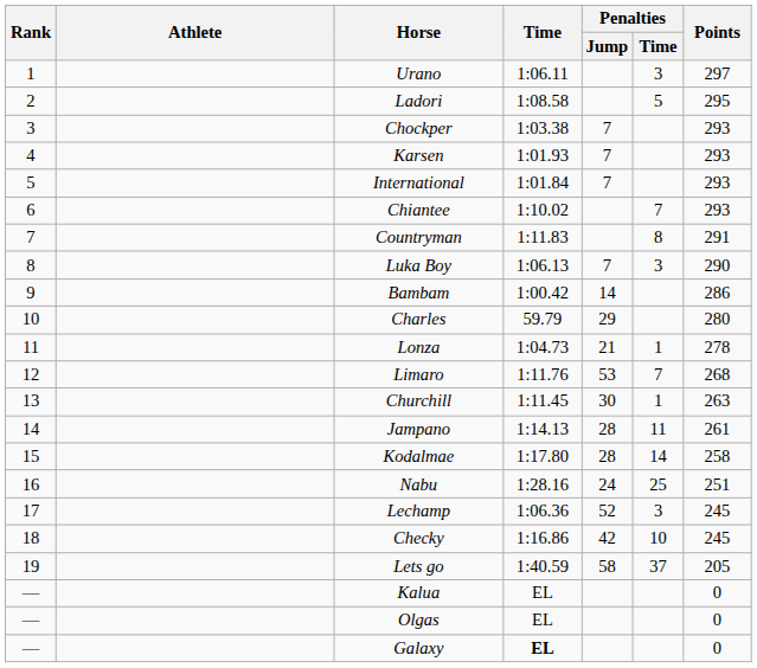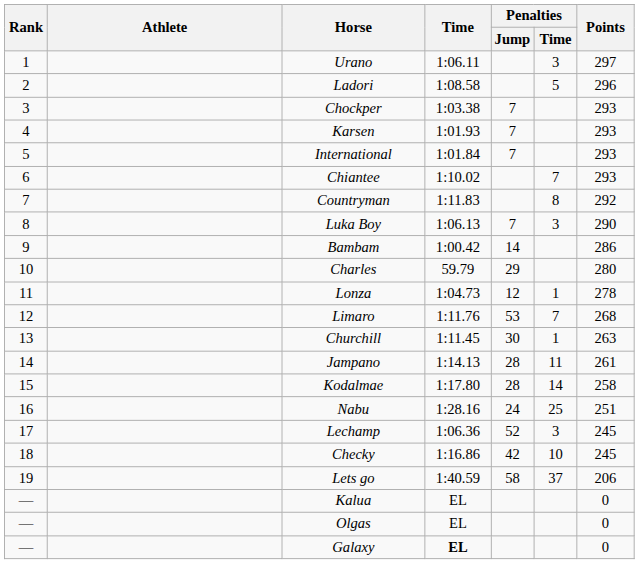 <table class=wikitable style="text-align:center">
 <tr>
 <th rowspan=2 width=40>Rank</th>
 <th rowspan=2 width=250>Athlete</th>
 <th rowspan=2 width=150>Horse</th>
 <th rowspan=2 width=65>Time</th>
 <th colspan=2>Penalties</th>
 <th rowspan=2 width=55>Points</th>
 </tr>
 <tr>
 <th width=40>Jump</th>
 <th width=40>Time</th>
 </tr>
 <tr>
 <td>1</td>
 <td align=left></td>
 <td><em>Urano</em></td>
 <td>1:06.11</td>
 <td></td>
 <td>3</td>
 <td>297</td>
 </tr>
 <tr>
 <td>2</td>
 <td align=left></td>
 <td><em>Ladori</em></td>
 <td>1:08.58</td>
 <td></td>
 <td>5</td>
-<td>295</td>
+<td>296</td>
 </tr>
 <tr>
 <td>3</td>
 <td align=left></td>
 <td><em>Chockper</em></td>
 <td>1:03.38</td>
 <td>7</td>
 <td></td>
 <td>293</td>
 </tr>
 <tr>
 <td>4</td>
 <td align=left></td>
 <td><em>Karsen</em></td>
 <td>1:01.93</td>
 <td>7</td>
 <td></td>
 <td>293</td>
 </tr>
 <tr>
 <td>5</td>
 <td align=left></td>
 <td><em>International</em></td>
 <td>1:01.84</td>
 <td>7</td>
 <td></td>
 <td>293</td>
 </tr>
 <tr>
 <td>6</td>
 <td align=left></td>
 <td><em>Chiantee</em></td>
 <td>1:10.02</td>
 <td></td>
 <td>7</td>
 <td>293</td>
 </tr>
 <tr>
 <td>7</td>
 <td align=left></td>
 <td><em>Countryman</em></td>
 <td>1:11.83</td>
 <td></td>
 <td>8</td>
-<td>291</td>
+<td>292</td>
 </tr>
 <tr>
 <td>8</td>
 <td align=left></td>
 <td><em>Luka Boy</em></td>
 <td>1:06.13</td>
 <td>7</td>
 <td>3</td>
 <td>290</td>
 </tr>
 <tr>
 <td>9</td>
 <td align=left></td>
 <td><em>Bambam</em></td>
 <td>1:00.42</td>
 <td>14</td>
 <td></td>
 <td>286</td>
 </tr>
 <tr>
 <td>10</td>
 <td align=left></td>
 <td><em>Charles</em></td>
 <td>59.79</td>
 <td>29</td>
 <td></td>
 <td>280</td>
 </tr>
 <tr>
 <td>11</td>
 <td align=left></td>
 <td><em>Lonza</em></td>
 <td>1:04.73</td>
-<td>21</td>
+<td>12</td>
 <td>1</td>
 <td>278</td>
 </tr>
 <tr>
 <td>12</td>
 <td align=left></td>
 <td><em>Limaro</em></td>
 <td>1:11.76</td>
 <td>53</td>
 <td>7</td>
 <td>268</td>
 </tr>
 <tr>
 <td>13</td>
 <td align=left></td>
 <td><em>Churchill</em></td>
 <td>1:11.45</td>
 <td>30</td>
 <td>1</td>
 <td>263</td>
 </tr>
 <tr>
 <td>14</td>
 <td align=left></td>
 <td><em>Jampano</em></td>
 <td>1:14.13</td>
 <td>28</td>
 <td>11</td>
 <td>261</td>
 </tr>
 <tr>
 <td>15</td>
 <td align=left></td>
 <td><em>Kodalmae</em></td>
 <td>1:17.80</td>
 <td>28</td>
 <td>14</td>
 <td>258</td>
 </tr>
 <tr>
 <td>16</td>
 <td align=left></td>
 <td><em>Nabu</em></td>
 <td>1:28.16</td>
 <td>24</td>
 <td>25</td>
 <td>251</td>
 </tr>
 <tr>
 <td>17</td>
 <td align=left></td>
 <td><em>Lechamp</em></td>
 <td>1:06.36</td>
 <td>52</td>
 <td>3</td>
 <td>245</td>
 </tr>
 <tr>
 <td>18</td>
 <td align=left></td>
 <td><em>Checky</em></td>
 <td>1:16.86</td>
 <td>42</td>
 <td>10</td>
 <td>245</td>
 </tr>
 <tr>
 <td>19</td>
 <td align=left></td>
 <td><em>Lets go</em></td>
 <td>1:40.59</td>
 <td>58</td>
 <td>37</td>
-<td>205</td>
+<td>206</td>
 </tr>
 <tr>
 <td>—</td>
 <td align=left></td>
 <td><em>Kalua</em></td>
 <td>EL</td>
 <td></td>
 <td></td>
 <td>0</td>
 </tr>
 <tr>
 <td>—</td>
 <td align=left></td>
 <td><em>Olgas</em></td>
 <td>EL</td>
 <td></td>
 <td></td>
 <td>0</td>
 </tr>
 <tr>
 <td>—</td>
 <td align=left></td>
 <td><em>Galaxy</em></td>
 <td><strong>EL</strong></td>
 <td></td>
 <td></td>
 <td>0</td>
 </tr>
 </table>
